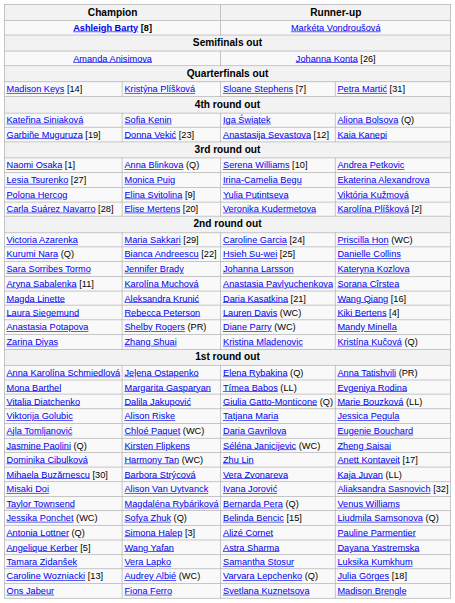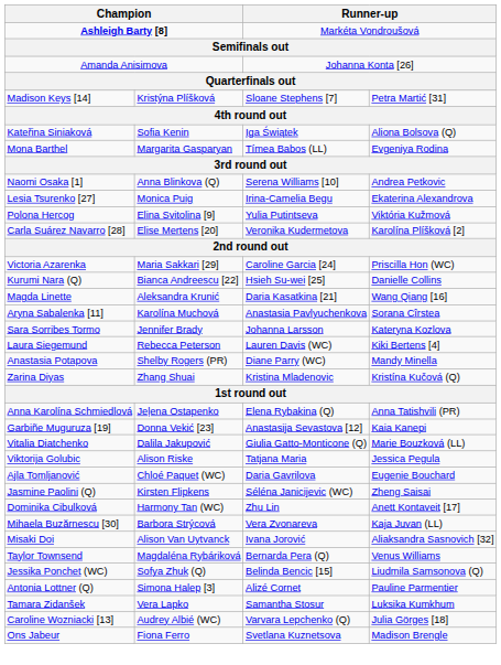 <table class="wikitable collapsible collapsed" style="font-size:90%">
 <tr style="font-size:110%">
 <th colspan="2"><strong>Champion</strong></th>
 <th colspan="2">Runner-up</th>
 </tr>
 <tr style="text-align:center;">
 <td colspan="2"> <strong><a href='#'>Ashleigh Barty</a> [8]</strong></td>
 <td colspan="2"> <a href='#'>Markéta Vondroušová</a></td>
 </tr>
 <tr style="font-size:110%">
 <th colspan="4">Semifinals out</th>
 </tr>
 <tr style="text-align:center;">
 <td colspan="2"> <a href='#'>Amanda Anisimova</a></td>
 <td colspan="2"> <a href='#'>Johanna Konta</a> [26]</td>
 </tr>
 <tr style="font-size:110%">
 <th colspan="4">Quarterfinals out</th>
 </tr>
 <tr>
 <td> <a href='#'>Madison Keys</a> [14]</td>
 <td> <a href='#'>Kristýna Plíšková</a></td>
 <td> <a href='#'>Sloane Stephens</a> [7]</td>
 <td> <a href='#'>Petra Martić</a> [31]</td>
 </tr>
 <tr style="font-size:110%">
 <th colspan="4">4th round out</th>
 </tr>
 <tr>
 <td> <a href='#'>Kateřina Siniaková</a></td>
 <td> <a href='#'>Sofia Kenin</a></td>
 <td> <a href='#'>Iga Świątek</a></td>
 <td> <a href='#'>Aliona Bolsova</a> (Q)</td>
 </tr>
 <tr>
-<td> <a href='#'>Garbiñe Muguruza</a> [19]</td>
-<td> <a href='#'>Donna Vekić</a> [23]</td>
-<td> <a href='#'>Anastasija Sevastova</a> [12]</td>
-<td> <a href='#'>Kaia Kanepi</a></td>
+<td> <a href='#'>Mona Barthel</a></td>
+<td> <a href='#'>Margarita Gasparyan</a></td>
+<td> <a href='#'>Tímea Babos</a> (LL)</td>
+<td> <a href='#'>Evgeniya Rodina</a></td>
 </tr>
 <tr style="font-size:110%">
 <th colspan="4">3rd round out</th>
 </tr>
 <tr>
 <td> <a href='#'>Naomi Osaka</a> [1]</td>
 <td> <a href='#'>Anna Blinkova</a> (Q)</td>
 <td> <a href='#'>Serena Williams</a> [10]</td>
 <td> <a href='#'>Andrea Petkovic</a></td>
 </tr>
 <tr>
 <td> <a href='#'>Lesia Tsurenko</a> [27]</td>
 <td> <a href='#'>Monica Puig</a></td>
 <td> <a href='#'>Irina-Camelia Begu</a></td>
 <td> <a href='#'>Ekaterina Alexandrova</a></td>
 </tr>
 <tr>
 <td> <a href='#'>Polona Hercog</a></td>
 <td> <a href='#'>Elina Svitolina</a> [9]</td>
 <td> <a href='#'>Yulia Putintseva</a></td>
 <td> <a href='#'>Viktória Kužmová</a></td>
 </tr>
 <tr>
 <td> <a href='#'>Carla Suárez Navarro</a> [28]</td>
 <td> <a href='#'>Elise Mertens</a> [20]</td>
 <td> <a href='#'>Veronika Kudermetova</a></td>
 <td> <a href='#'>Karolína Plíšková</a> [2]</td>
 </tr>
 <tr style="font-size:110%">
 <th colspan="4">2nd round out</th>
 </tr>
 <tr>
 <td> <a href='#'>Victoria Azarenka</a></td>
 <td> <a href='#'>Maria Sakkari</a> [29]</td>
 <td> <a href='#'>Caroline Garcia</a> [24]</td>
 <td> <a href='#'>Priscilla Hon</a> (WC)</td>
 </tr>
 <tr>
 <td> <a href='#'>Kurumi Nara</a> (Q)</td>
 <td> <a href='#'>Bianca Andreescu</a> [22]</td>
 <td> <a href='#'>Hsieh Su-wei</a> [25]</td>
 <td> <a href='#'>Danielle Collins</a></td>
 </tr>
 <tr>
-<td> <a href='#'>Sara Sorribes Tormo</a></td>
-<td> <a href='#'>Jennifer Brady</a></td>
-<td> <a href='#'>Johanna Larsson</a></td>
-<td> <a href='#'>Kateryna Kozlova</a></td>
+<td> <a href='#'>Magda Linette</a></td>
+<td> <a href='#'>Aleksandra Krunić</a></td>
+<td> <a href='#'>Daria Kasatkina</a> [21]</td>
+<td> <a href='#'>Wang Qiang</a> [16]</td>
 </tr>
 <tr>
 <td> <a href='#'>Aryna Sabalenka</a> [11]</td>
 <td> <a href='#'>Karolína Muchová</a></td>
 <td> <a href='#'>Anastasia Pavlyuchenkova</a></td>
 <td> <a href='#'>Sorana Cîrstea</a></td>
 </tr>
 <tr>
-<td> <a href='#'>Magda Linette</a></td>
-<td> <a href='#'>Aleksandra Krunić</a></td>
-<td> <a href='#'>Daria Kasatkina</a> [21]</td>
-<td> <a href='#'>Wang Qiang</a> [16]</td>
+<td> <a href='#'>Sara Sorribes Tormo</a></td>
+<td> <a href='#'>Jennifer Brady</a></td>
+<td> <a href='#'>Johanna Larsson</a></td>
+<td> <a href='#'>Kateryna Kozlova</a></td>
 </tr>
 <tr>
 <td> <a href='#'>Laura Siegemund</a></td>
 <td> <a href='#'>Rebecca Peterson</a></td>
 <td> <a href='#'>Lauren Davis</a> (WC)</td>
 <td> <a href='#'>Kiki Bertens</a> [4]</td>
 </tr>
 <tr>
 <td> <a href='#'>Anastasia Potapova</a></td>
 <td> <a href='#'>Shelby Rogers</a> (PR)</td>
 <td> <a href='#'>Diane Parry</a> (WC)</td>
 <td> <a href='#'>Mandy Minella</a></td>
 </tr>
 <tr>
 <td> <a href='#'>Zarina Diyas</a></td>
 <td> <a href='#'>Zhang Shuai</a></td>
 <td> <a href='#'>Kristina Mladenovic</a></td>
 <td> <a href='#'>Kristína Kučová</a> (Q)</td>
 </tr>
 <tr style="font-size:110%">
 <th colspan="4">1st round out</th>
 </tr>
 <tr>
 <td> <a href='#'>Anna Karolína Schmiedlová</a></td>
 <td> <a href='#'>Jeļena Ostapenko</a></td>
 <td> <a href='#'>Elena Rybakina</a> (Q)</td>
 <td> <a href='#'>Anna Tatishvili</a> (PR)</td>
 </tr>
 <tr>
-<td> <a href='#'>Mona Barthel</a></td>
-<td> <a href='#'>Margarita Gasparyan</a></td>
-<td> <a href='#'>Tímea Babos</a> (LL)</td>
-<td> <a href='#'>Evgeniya Rodina</a></td>
+<td> <a href='#'>Garbiñe Muguruza</a> [19]</td>
+<td> <a href='#'>Donna Vekić</a> [23]</td>
+<td> <a href='#'>Anastasija Sevastova</a> [12]</td>
+<td> <a href='#'>Kaia Kanepi</a></td>
 </tr>
 <tr>
 <td> <a href='#'>Vitalia Diatchenko</a></td>
 <td> <a href='#'>Dalila Jakupović</a></td>
 <td> <a href='#'>Giulia Gatto-Monticone</a> (Q)</td>
 <td> <a href='#'>Marie Bouzková</a> (LL)</td>
 </tr>
 <tr>
 <td> <a href='#'>Viktorija Golubic</a></td>
 <td> <a href='#'>Alison Riske</a></td>
 <td> <a href='#'>Tatjana Maria</a></td>
 <td> <a href='#'>Jessica Pegula</a></td>
 </tr>
 <tr>
 <td> <a href='#'>Ajla Tomljanović</a></td>
 <td> <a href='#'>Chloé Paquet</a> (WC)</td>
 <td> <a href='#'>Daria Gavrilova</a></td>
 <td> <a href='#'>Eugenie Bouchard</a></td>
 </tr>
 <tr>
 <td> <a href='#'>Jasmine Paolini</a> (Q)</td>
 <td> <a href='#'>Kirsten Flipkens</a></td>
 <td> <a href='#'>Séléna Janicijevic</a> (WC)</td>
 <td> <a href='#'>Zheng Saisai</a></td>
 </tr>
 <tr>
 <td> <a href='#'>Dominika Cibulková</a></td>
 <td> <a href='#'>Harmony Tan</a> (WC)</td>
 <td> <a href='#'>Zhu Lin</a></td>
 <td> <a href='#'>Anett Kontaveit</a> [17]</td>
 </tr>
 <tr>
 <td> <a href='#'>Mihaela Buzărnescu</a> [30]</td>
 <td> <a href='#'>Barbora Strýcová</a></td>
 <td> <a href='#'>Vera Zvonareva</a></td>
 <td> <a href='#'>Kaja Juvan</a> (LL)</td>
 </tr>
 <tr>
 <td> <a href='#'>Misaki Doi</a></td>
 <td> <a href='#'>Alison Van Uytvanck</a></td>
 <td> <a href='#'>Ivana Jorović</a></td>
 <td> <a href='#'>Aliaksandra Sasnovich</a> [32]</td>
 </tr>
 <tr>
 <td> <a href='#'>Taylor Townsend</a></td>
 <td> <a href='#'>Magdaléna Rybáriková</a></td>
 <td> <a href='#'>Bernarda Pera</a> (Q)</td>
 <td> <a href='#'>Venus Williams</a></td>
 </tr>
 <tr>
 <td> <a href='#'>Jessika Ponchet</a> (WC)</td>
 <td> <a href='#'>Sofya Zhuk</a> (Q)</td>
 <td> <a href='#'>Belinda Bencic</a> [15]</td>
 <td> <a href='#'>Liudmila Samsonova</a> (Q)</td>
 </tr>
 <tr>
 <td> <a href='#'>Antonia Lottner</a> (Q)</td>
 <td> <a href='#'>Simona Halep</a> [3]</td>
 <td> <a href='#'>Alizé Cornet</a></td>
 <td> <a href='#'>Pauline Parmentier</a></td>
 </tr>
 <tr>
-<td> <a href='#'>Angelique Kerber</a> [5]</td>
-<td> <a href='#'>Wang Yafan</a></td>
-<td> <a href='#'>Astra Sharma</a></td>
-<td> <a href='#'>Dayana Yastremska</a></td>
-</tr>
-<tr>
 <td> <a href='#'>Tamara Zidanšek</a></td>
 <td> <a href='#'>Vera Lapko</a></td>
 <td> <a href='#'>Samantha Stosur</a></td>
 <td> <a href='#'>Luksika Kumkhum</a></td>
 </tr>
 <tr>
 <td> <a href='#'>Caroline Wozniacki</a> [13]</td>
 <td> <a href='#'>Audrey Albié</a> (WC)</td>
 <td> <a href='#'>Varvara Lepchenko</a> (Q)</td>
 <td> <a href='#'>Julia Görges</a> [18]</td>
 </tr>
 <tr>
 <td> <a href='#'>Ons Jabeur</a></td>
 <td> <a href='#'>Fiona Ferro</a></td>
 <td> <a href='#'>Svetlana Kuznetsova</a></td>
 <td> <a href='#'>Madison Brengle</a></td>
 </tr>
 </table>
